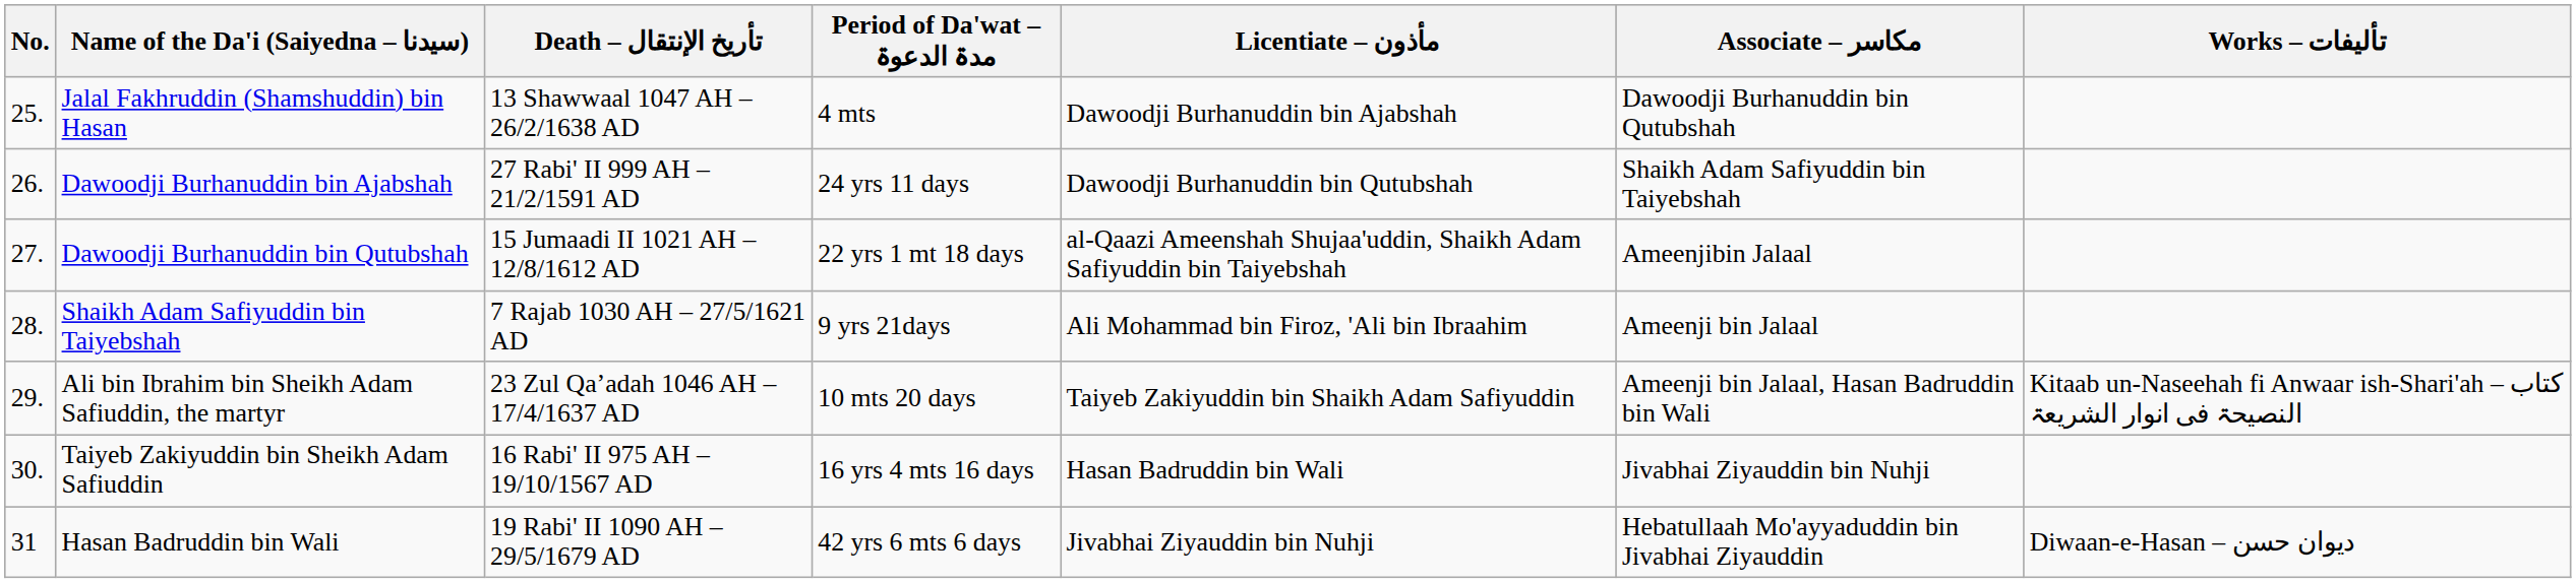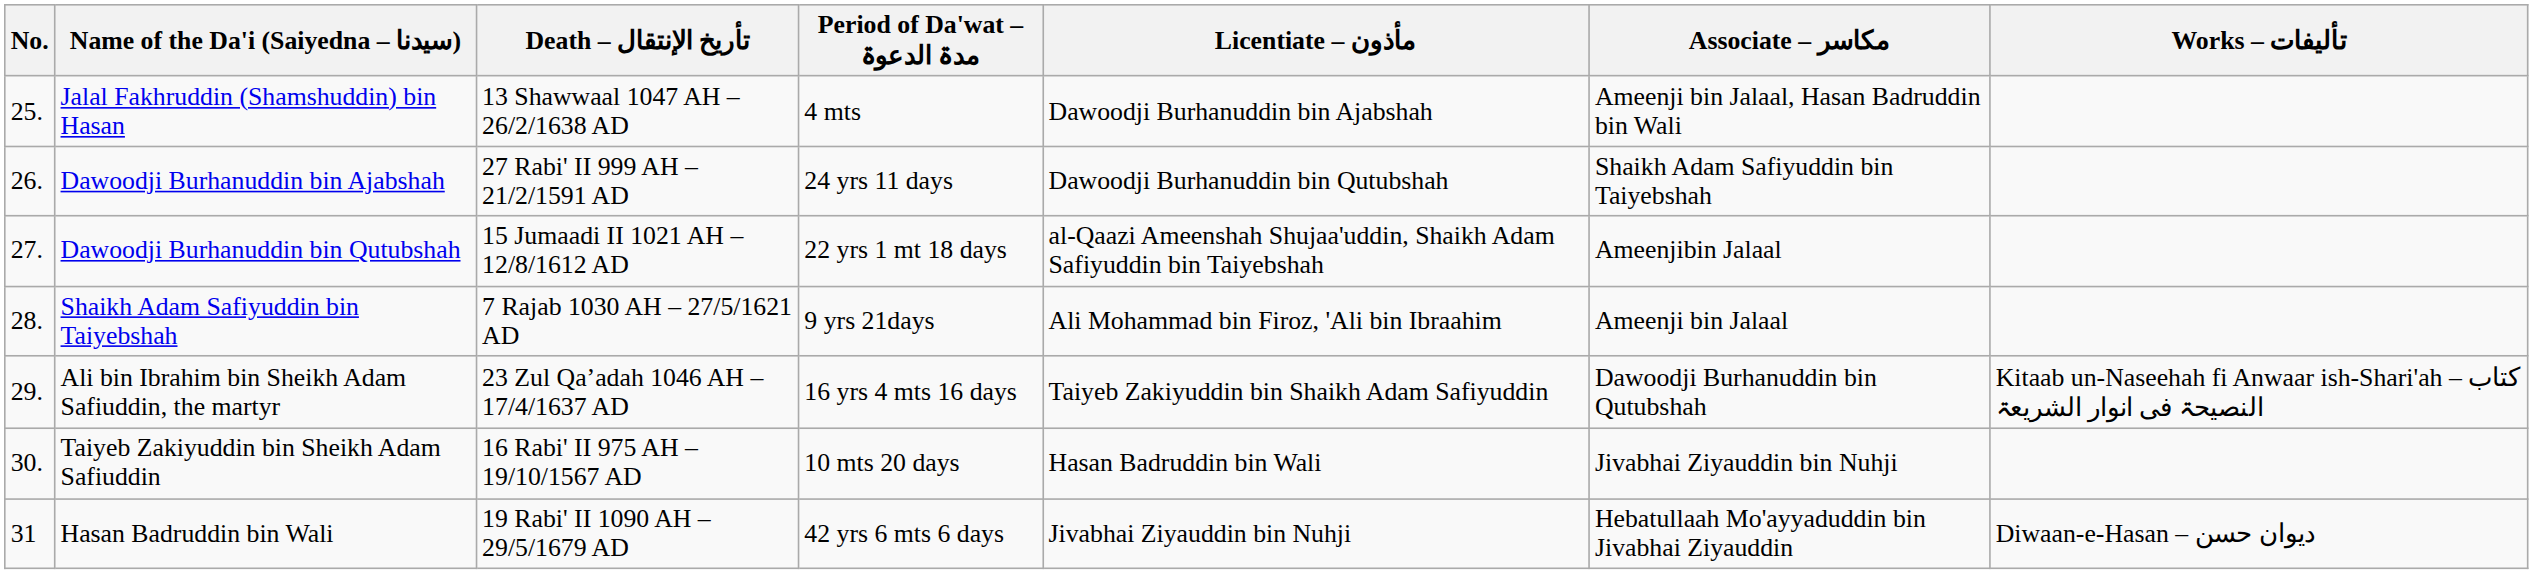 <table class="wikitable">
 <tr>
 <th>No.</th>
 <th>Name of the Da'i (Saiyedna – سیدنا)</th>
 <th>Death – تأریخ الإنتقال</th>
 <th>Period of Da'wat – مدۃ الدعوۃ</th>
 <th>Licentiate – مأذون</th>
 <th>Associate – مکاسر</th>
 <th>Works – تألیفات</th>
 </tr>
 <tr>
 <td>25.</td>
 <td><a href='#'>Jalal Fakhruddin (Shamshuddin) bin Hasan</a></td>
 <td>13 Shawwaal 1047 AH – 26/2/1638 AD</td>
 <td>4 mts</td>
 <td>Dawoodji Burhanuddin bin Ajabshah</td>
-<td>Dawoodji Burhanuddin bin Qutubshah</td>
+<td>Ameenji bin Jalaal, Hasan Badruddin bin Wali</td>
 <td></td>
 </tr>
 <tr>
 <td>26.</td>
 <td><a href='#'>Dawoodji Burhanuddin bin Ajabshah</a></td>
 <td>27 Rabi' II 999 AH – 21/2/1591 AD</td>
 <td>24 yrs 11 days</td>
 <td>Dawoodji Burhanuddin bin Qutubshah</td>
 <td>Shaikh Adam Safiyuddin bin Taiyebshah</td>
 <td></td>
 </tr>
 <tr>
 <td>27.</td>
 <td><a href='#'>Dawoodji Burhanuddin bin Qutubshah</a></td>
 <td>15 Jumaadi II 1021 AH – 12/8/1612 AD</td>
 <td>22 yrs 1 mt 18 days</td>
 <td>al-Qaazi Ameenshah Shujaa'uddin, Shaikh Adam Safiyuddin bin Taiyebshah</td>
 <td>Ameenjibin Jalaal</td>
 <td></td>
 </tr>
 <tr>
 <td>28.</td>
 <td><a href='#'>Shaikh Adam Safiyuddin bin Taiyebshah</a></td>
 <td>7 Rajab 1030 AH – 27/5/1621 AD</td>
 <td>9 yrs 21days</td>
 <td>Ali Mohammad bin Firoz, 'Ali bin Ibraahim</td>
 <td>Ameenji bin Jalaal</td>
 <td></td>
 </tr>
 <tr>
 <td>29.</td>
 <td>Ali bin Ibrahim bin Sheikh Adam Safiuddin, the martyr</td>
 <td>23 Zul Qa’adah 1046 AH – 17/4/1637 AD</td>
-<td>10 mts 20 days</td>
+<td>16 yrs 4 mts 16 days</td>
 <td>Taiyeb Zakiyuddin bin Shaikh Adam Safiyuddin</td>
-<td>Ameenji bin Jalaal, Hasan Badruddin bin Wali</td>
+<td>Dawoodji Burhanuddin bin Qutubshah</td>
 <td>Kitaab un-Naseehah fi Anwaar ish-Shari'ah – کتاب النصیحۃ فی انوار الشریعۃ</td>
 </tr>
 <tr>
 <td>30.</td>
 <td>Taiyeb Zakiyuddin bin Sheikh Adam Safiuddin</td>
 <td>16 Rabi' II 975 AH – 19/10/1567 AD</td>
-<td>16 yrs 4 mts 16 days</td>
+<td>10 mts 20 days</td>
 <td>Hasan Badruddin bin Wali</td>
 <td>Jivabhai Ziyauddin bin Nuhji</td>
 <td></td>
 </tr>
 <tr>
 <td>31</td>
 <td>Hasan Badruddin bin Wali</td>
 <td>19 Rabi' II 1090 AH – 29/5/1679 AD</td>
 <td>42 yrs 6 mts 6 days</td>
 <td>Jivabhai Ziyauddin bin Nuhji</td>
 <td>Hebatullaah Mo'ayyaduddin bin Jivabhai Ziyauddin</td>
 <td>Diwaan-e-Hasan – دیوان حسن</td>
 </tr>
 </table>
